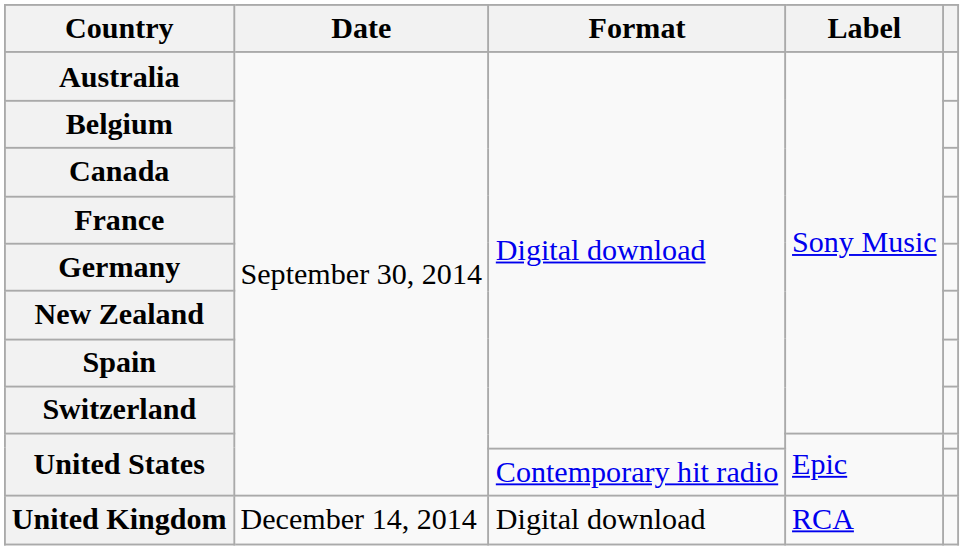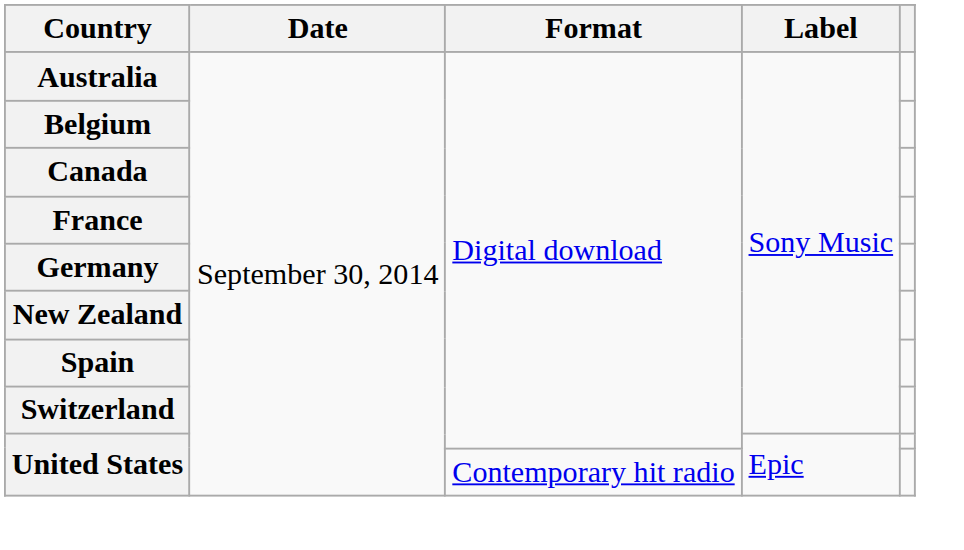 <table class="wikitable plainrowheaders">
 <tr>
 <th scope="col">Country</th>
 <th scope="col">Date</th>
 <th scope="col">Format</th>
 <th scope="col">Label</th>
 <th scope="col"></th>
 </tr>
 <tr>
 <th scope="row">Australia</th>
 <td rowspan="10">September 30, 2014</td>
 <td rowspan="9"><a href='#'>Digital download</a></td>
 <td rowspan="8"><a href='#'>Sony Music</a></td>
 <td></td>
 </tr>
 <tr>
 <th scope="row">Belgium</th>
 <td></td>
 </tr>
 <tr>
 <th scope="row">Canada</th>
 <td></td>
 </tr>
 <tr>
 <th scope="row">France</th>
 <td></td>
 </tr>
 <tr>
 <th scope="row">Germany</th>
 <td></td>
 </tr>
 <tr>
 <th scope="row">New Zealand</th>
 <td></td>
 </tr>
 <tr>
 <th scope="row">Spain</th>
 <td></td>
 </tr>
 <tr>
 <th scope="row">Switzerland</th>
 <td></td>
 </tr>
 <tr>
 <th scope="row" rowspan="2">United States</th>
 <td rowspan="2"><a href='#'>Epic</a></td>
 <td></td>
 </tr>
 <tr>
 <td><a href='#'>Contemporary hit radio</a></td>
 <td></td>
 </tr>
-<tr>
-<th scope="row">United Kingdom</th>
-<td>December 14, 2014</td>
-<td>Digital download</td>
-<td><a href='#'>RCA</a></td>
-<td></td>
-</tr>
 </table>
